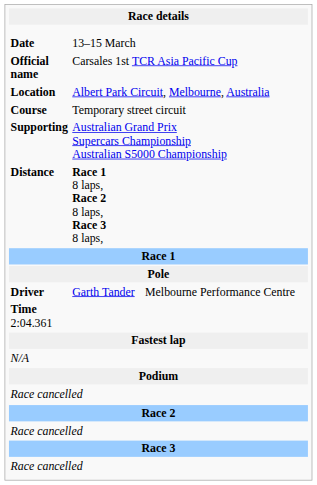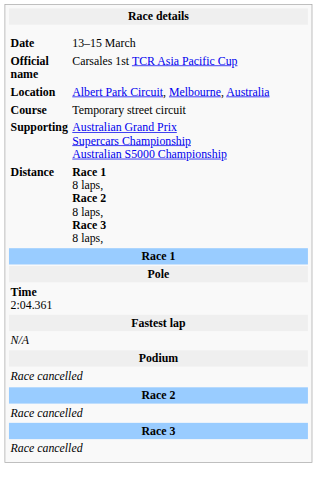 <table class="infobox" align="right" cellpadding="2" style="float:right; width: 26em; ">
 <tr>
 <th colspan="3" bgcolor="#efefef">Race details</th>
 </tr>
 <tr>
 <td colspan="3" style="text-align:center;"></td>
 </tr>
 <tr>
 <td colspan="3" style="text-align:center;"></td>
 </tr>
 <tr>
 <td style="width: 20%;"><strong>Date</strong></td>
 <td>13–15 March</td>
 </tr>
 <tr>
 <td><strong>Official name</strong></td>
 <td colspan=2>Carsales 1st <a href='#'>TCR Asia Pacific Cup</a></td>
 </tr>
 <tr>
 <td><strong>Location</strong></td>
 <td colspan=2><a href='#'>Albert Park Circuit</a>, <a href='#'>Melbourne</a>, <a href='#'>Australia</a></td>
 </tr>
 <tr>
 <td><strong>Course</strong></td>
 <td colspan=2>Temporary street circuit<br></td>
 </tr>
 <tr>
 <td><strong>Supporting</strong></td>
 <td colspan=2><a href='#'>Australian Grand Prix</a><br><a href='#'>Supercars Championship</a><br><a href='#'>Australian S5000 Championship</a></td>
 </tr>
 <tr>
 <td><strong>Distance</strong></td>
 <td colspan=2><strong>Race 1</strong><br>8 laps, <br><strong>Race 2 </strong><br>8 laps, <br><strong>Race 3 </strong><br>8 laps, </td>
 </tr>
 <tr>
 <td colspan=3 style="text-align:center; background-color:#99ccff"><strong>Race 1</strong></td>
 </tr>
 <tr>
 <th colspan=3 bgcolor="#efefef">Pole</th>
 </tr>
 <tr>
-<td><strong>Driver</strong></td>
-<td> <a href='#'>Garth Tander</a></td>
-<td> Melbourne Performance Centre</td>
-</tr>
-<tr>
 <td><strong>Time</strong> 2:04.361</td>
 </tr>
 <tr>
 <th colspan=3 bgcolor="#efefef">Fastest lap</th>
 </tr>
 <tr>
 <td><em>N/A</em></td>
 <td></td>
 <td></td>
 </tr>
 <tr>
 <th colspan=3 bgcolor="#efefef">Podium</th>
 </tr>
 <tr>
 <td colspan=3><em>Race cancelled</em></td>
 </tr>
 <tr>
 </tr>
 <tr>
 <td colspan=3 style="text-align:center; background-color:#99ccff"><strong>Race 2</strong></td>
 </tr>
 <tr>
 <td colspan=3><em>Race cancelled</em></td>
 </tr>
 <tr>
 <td colspan=3 style="text-align:center; background-color:#99ccff"><strong>Race 3</strong></td>
 </tr>
 <tr>
 <td colspan=3><em>Race cancelled</em></td>
 </tr>
 <tr>
 </tr>
 </table>
